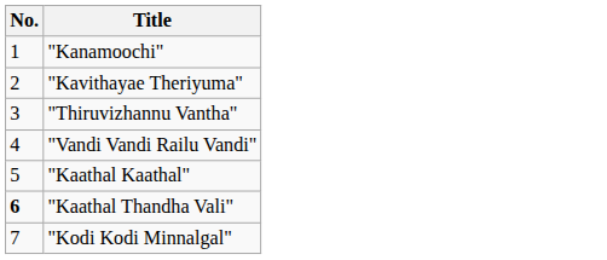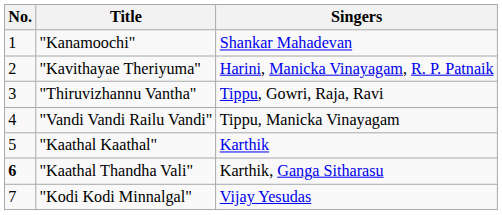 <table class="wikitable plainrowheaders">
 <tr>
 <th>No.</th>
 <th>Title</th>
+<th>Singers</th>
 </tr>
 <tr>
 <td>1</td>
 <td>"Kanamoochi"</td>
+<td><a href='#'>Shankar Mahadevan</a></td>
 </tr>
 <tr>
 <td>2</td>
 <td>"Kavithayae Theriyuma"</td>
+<td><a href='#'>Harini</a>, <a href='#'>Manicka Vinayagam</a>, <a href='#'>R. P. Patnaik</a></td>
 </tr>
 <tr>
 <td>3</td>
 <td>"Thiruvizhannu Vantha"</td>
+<td><a href='#'>Tippu</a>, Gowri, Raja, Ravi</td>
 </tr>
 <tr>
 <td>4</td>
 <td>"Vandi Vandi Railu Vandi"</td>
+<td>Tippu, Manicka Vinayagam</td>
 </tr>
 <tr>
 <td>5</td>
 <td>"Kaathal Kaathal"</td>
+<td><a href='#'>Karthik</a></td>
 </tr>
 <tr>
 <td><strong>6</strong></td>
 <td>"Kaathal Thandha Vali"</td>
+<td>Karthik, <a href='#'>Ganga Sitharasu</a></td>
 </tr>
 <tr>
 <td>7</td>
 <td>"Kodi Kodi Minnalgal"</td>
+<td><a href='#'>Vijay Yesudas</a></td>
 </tr>
 </table>
